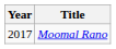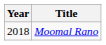 <table class="wikitable">
 <tr>
 <th>Year</th>
 <th>Title</th>
 </tr>
 <tr>
-<td>2017</td>
+<td>2018</td>
 <td><em><a href='#'>Moomal Rano</a></em></td>
 </tr>
 </table>
